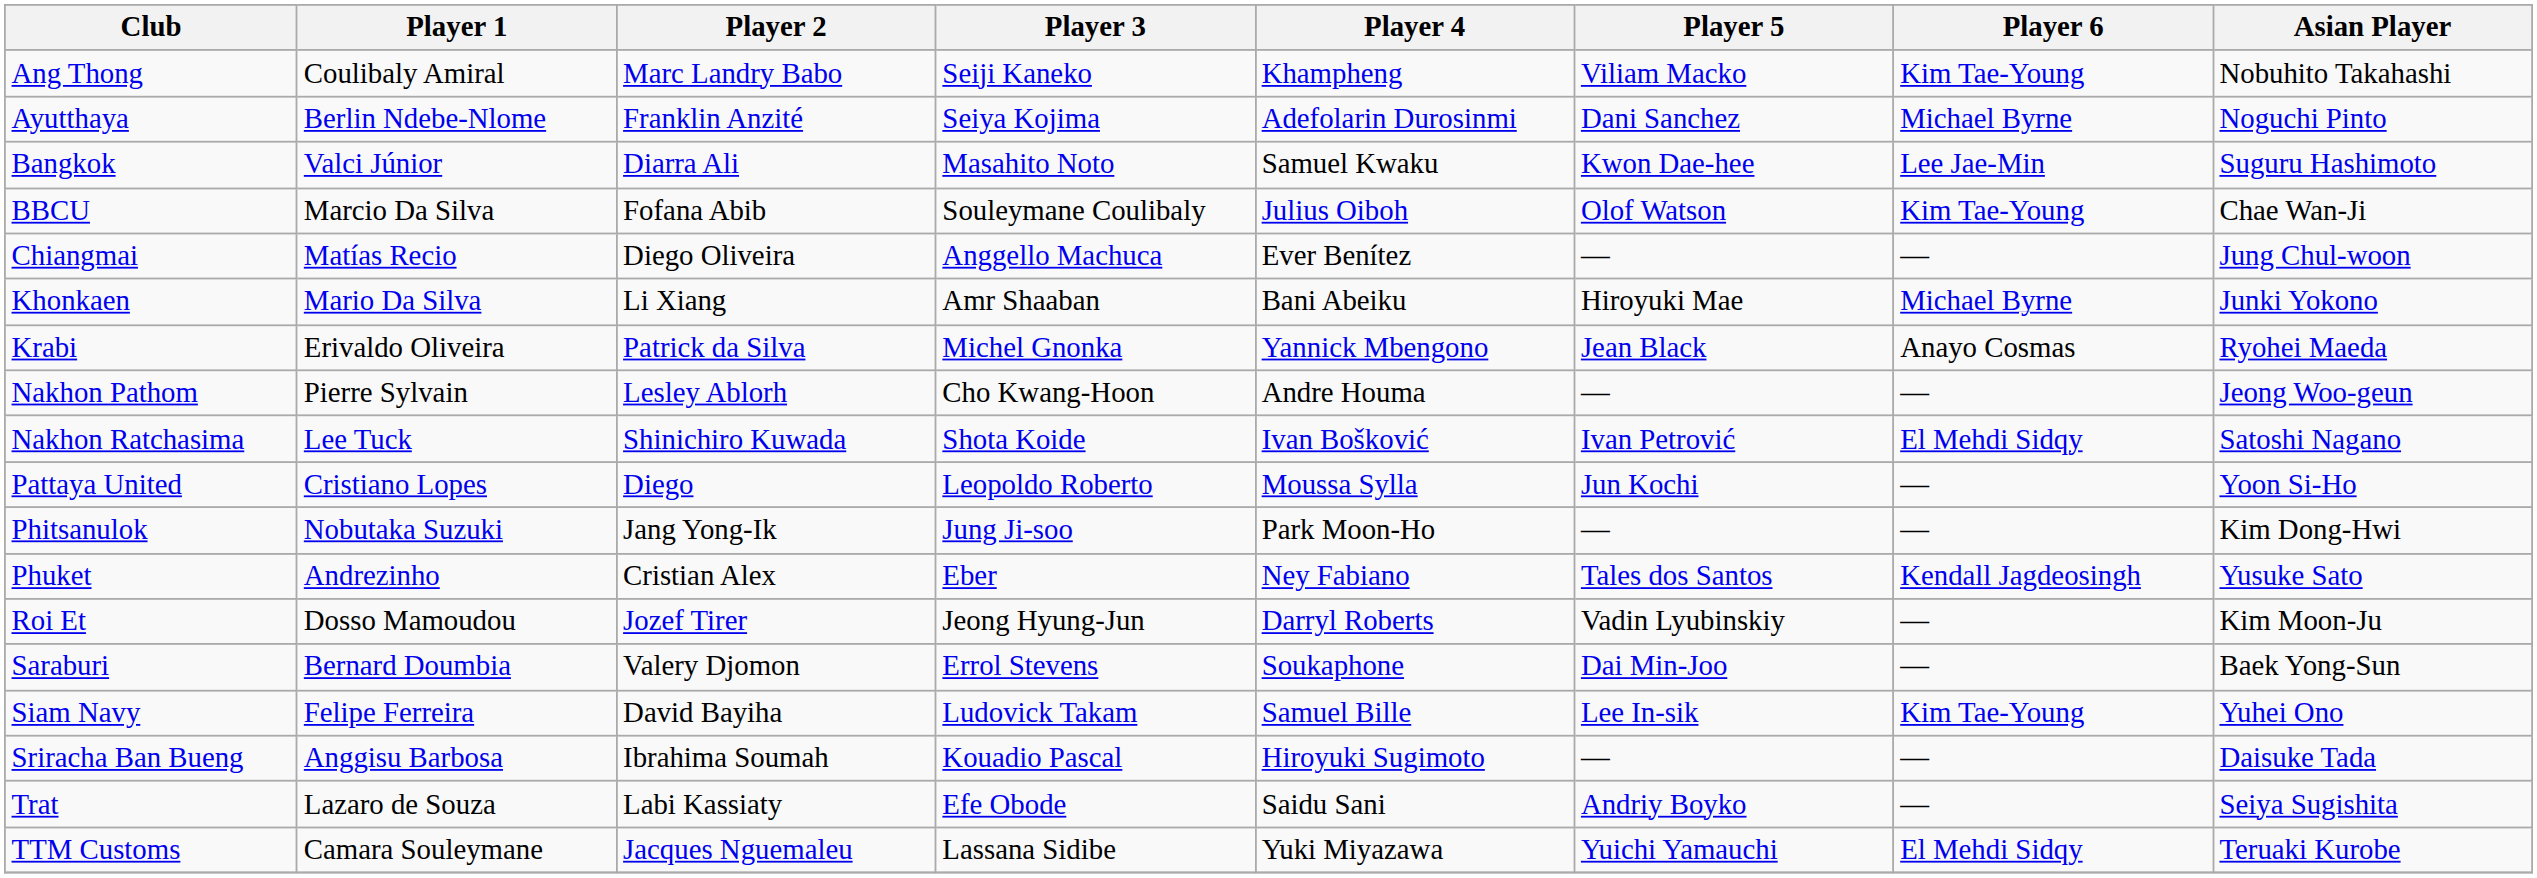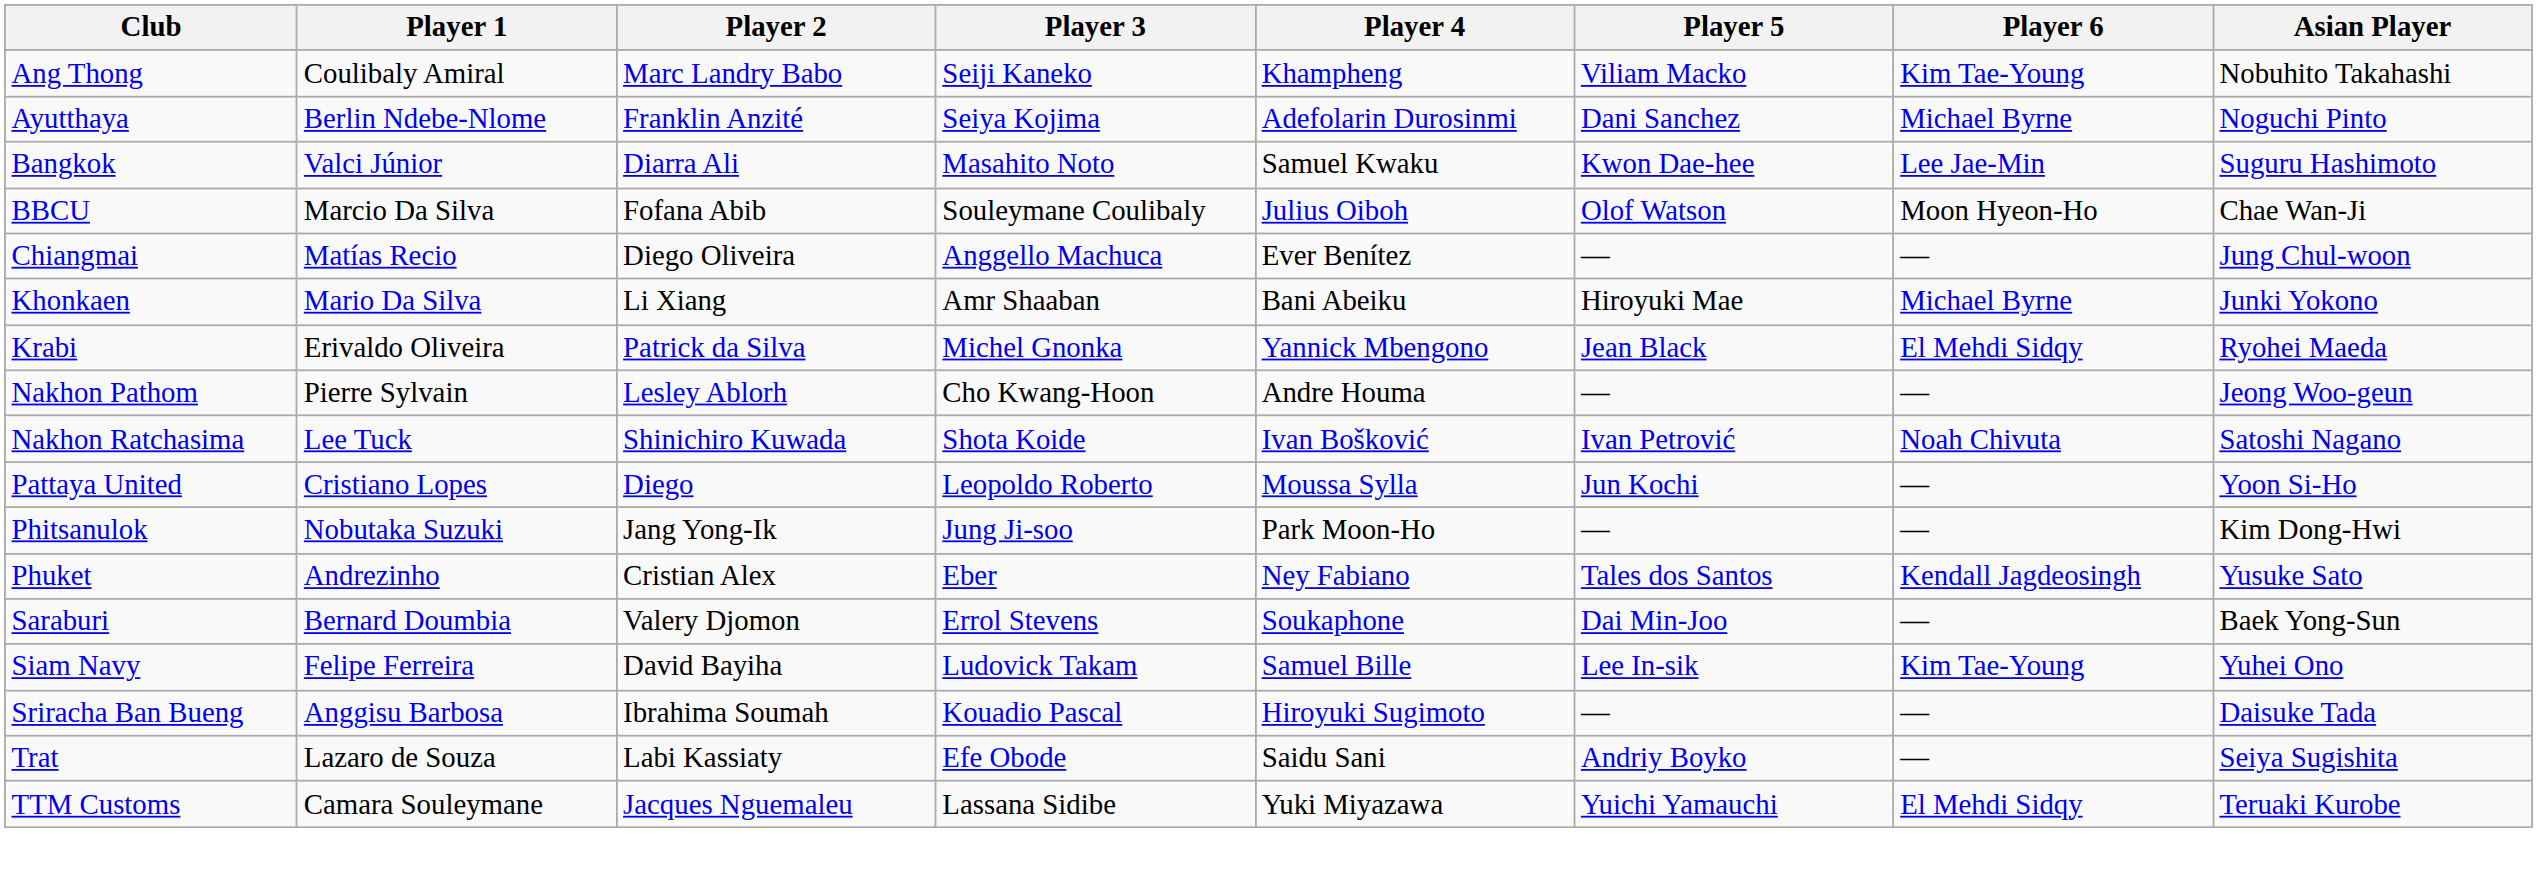 <table class="wikitable" border="1">
 <tr>
 <th width="155">Club</th>
 <th width="170">Player 1</th>
 <th width="170">Player 2</th>
 <th width="170">Player 3</th>
 <th width="170">Player 4</th>
 <th width="170">Player 5</th>
 <th width="170">Player 6</th>
 <th width="170">Asian Player</th>
 </tr>
 <tr>
 <td><a href='#'>Ang Thong</a></td>
 <td> Coulibaly Amiral</td>
 <td> <a href='#'>Marc Landry Babo</a></td>
 <td> <a href='#'>Seiji Kaneko</a></td>
 <td> <a href='#'>Khampheng</a></td>
 <td> <a href='#'>Viliam Macko</a></td>
 <td> <a href='#'>Kim Tae-Young</a></td>
 <td> Nobuhito Takahashi</td>
 </tr>
 <tr>
 <td><a href='#'>Ayutthaya</a></td>
 <td> <a href='#'>Berlin Ndebe-Nlome</a></td>
 <td> <a href='#'>Franklin Anzité</a></td>
 <td> <a href='#'>Seiya Kojima</a></td>
 <td> <a href='#'>Adefolarin Durosinmi</a></td>
 <td> <a href='#'>Dani Sanchez</a></td>
 <td> <a href='#'>Michael Byrne</a></td>
 <td> <a href='#'>Noguchi Pinto</a></td>
 </tr>
 <tr>
 <td><a href='#'>Bangkok</a></td>
 <td> <a href='#'>Valci Júnior</a></td>
 <td> <a href='#'>Diarra Ali</a></td>
 <td> <a href='#'>Masahito Noto</a></td>
 <td> Samuel Kwaku</td>
 <td> <a href='#'>Kwon Dae-hee</a></td>
 <td> <a href='#'>Lee Jae-Min</a></td>
 <td> <a href='#'>Suguru Hashimoto</a></td>
 </tr>
 <tr>
 <td><a href='#'>BBCU</a></td>
 <td> Marcio Da Silva</td>
 <td> Fofana Abib</td>
 <td> Souleymane Coulibaly</td>
 <td> <a href='#'>Julius Oiboh</a></td>
 <td> <a href='#'>Olof Watson</a></td>
-<td> <a href='#'>Kim Tae-Young</a></td>
+<td> Moon Hyeon-Ho</td>
 <td> Chae Wan-Ji</td>
 </tr>
 <tr>
 <td><a href='#'>Chiangmai</a></td>
 <td> <a href='#'>Matías Recio</a></td>
 <td> Diego Oliveira</td>
 <td> <a href='#'>Anggello Machuca</a></td>
 <td> Ever Benítez</td>
 <td>—</td>
 <td>—</td>
 <td> <a href='#'>Jung Chul-woon</a></td>
 </tr>
 <tr>
 <td><a href='#'>Khonkaen</a></td>
 <td> <a href='#'>Mario Da Silva</a></td>
 <td> Li Xiang</td>
 <td> Amr Shaaban</td>
 <td> Bani Abeiku</td>
 <td> Hiroyuki Mae</td>
 <td> <a href='#'>Michael Byrne</a></td>
 <td> <a href='#'>Junki Yokono</a></td>
 </tr>
 <tr>
 <td><a href='#'>Krabi</a></td>
 <td> Erivaldo Oliveira</td>
 <td> <a href='#'>Patrick da Silva</a></td>
 <td> <a href='#'>Michel Gnonka</a></td>
 <td> <a href='#'>Yannick Mbengono</a></td>
 <td> <a href='#'>Jean Black</a></td>
-<td> Anayo Cosmas</td>
+<td> <a href='#'>El Mehdi Sidqy</a></td>
 <td> <a href='#'>Ryohei Maeda</a></td>
 </tr>
 <tr>
 <td><a href='#'>Nakhon Pathom</a></td>
 <td> Pierre Sylvain</td>
 <td> <a href='#'>Lesley Ablorh</a></td>
 <td> Cho Kwang-Hoon</td>
 <td> Andre Houma</td>
 <td>—</td>
 <td>—</td>
 <td> <a href='#'>Jeong Woo-geun</a></td>
 </tr>
 <tr>
 <td><a href='#'>Nakhon Ratchasima</a></td>
 <td> <a href='#'>Lee Tuck</a></td>
 <td> <a href='#'>Shinichiro Kuwada</a></td>
 <td> <a href='#'>Shota Koide</a></td>
 <td> <a href='#'>Ivan Bošković</a></td>
 <td> <a href='#'>Ivan Petrović</a></td>
-<td> <a href='#'>El Mehdi Sidqy</a></td>
+<td> <a href='#'>Noah Chivuta</a></td>
 <td> <a href='#'>Satoshi Nagano</a></td>
 </tr>
 <tr>
 <td><a href='#'>Pattaya United</a></td>
 <td> <a href='#'>Cristiano Lopes</a></td>
 <td> <a href='#'>Diego</a></td>
 <td> <a href='#'>Leopoldo Roberto</a></td>
 <td> <a href='#'>Moussa Sylla</a></td>
 <td> <a href='#'>Jun Kochi</a></td>
 <td>—</td>
 <td> <a href='#'>Yoon Si-Ho</a></td>
 </tr>
 <tr>
 <td><a href='#'>Phitsanulok</a></td>
 <td> <a href='#'>Nobutaka Suzuki</a></td>
 <td> Jang Yong-Ik</td>
 <td> <a href='#'>Jung Ji-soo</a></td>
 <td> Park Moon-Ho</td>
 <td>—</td>
 <td>—</td>
 <td> Kim Dong-Hwi</td>
 </tr>
 <tr>
 <td><a href='#'>Phuket</a></td>
 <td> <a href='#'>Andrezinho</a></td>
 <td> Cristian Alex</td>
 <td> <a href='#'>Eber</a></td>
 <td> <a href='#'>Ney Fabiano</a></td>
 <td> <a href='#'>Tales dos Santos</a></td>
 <td> <a href='#'>Kendall Jagdeosingh</a></td>
 <td> <a href='#'>Yusuke Sato</a></td>
-</tr>
-<tr>
-<td><a href='#'>Roi Et</a></td>
-<td> Dosso Mamoudou</td>
-<td> <a href='#'>Jozef Tirer</a></td>
-<td> Jeong Hyung-Jun</td>
-<td> <a href='#'>Darryl Roberts</a></td>
-<td> Vadin Lyubinskiy</td>
-<td>—</td>
-<td> Kim Moon-Ju</td>
 </tr>
 <tr>
 <td><a href='#'>Saraburi</a></td>
 <td> <a href='#'>Bernard Doumbia</a></td>
 <td> Valery Djomon</td>
 <td> <a href='#'>Errol Stevens</a></td>
 <td> <a href='#'>Soukaphone</a></td>
 <td> <a href='#'>Dai Min-Joo</a></td>
 <td>—</td>
 <td> Baek Yong-Sun</td>
 </tr>
 <tr>
 <td><a href='#'>Siam Navy</a></td>
 <td> <a href='#'>Felipe Ferreira</a></td>
 <td> David Bayiha</td>
 <td> <a href='#'>Ludovick Takam</a></td>
 <td> <a href='#'>Samuel Bille</a></td>
 <td> <a href='#'>Lee In-sik</a></td>
 <td> <a href='#'>Kim Tae-Young</a></td>
 <td> <a href='#'>Yuhei Ono</a></td>
 </tr>
 <tr>
 <td><a href='#'>Sriracha Ban Bueng</a></td>
 <td> <a href='#'>Anggisu Barbosa</a></td>
 <td> Ibrahima Soumah</td>
 <td> <a href='#'>Kouadio Pascal</a></td>
 <td> <a href='#'>Hiroyuki Sugimoto</a></td>
 <td>—</td>
 <td>—</td>
 <td> <a href='#'>Daisuke Tada</a></td>
 </tr>
 <tr>
 <td><a href='#'>Trat</a></td>
 <td> Lazaro de Souza</td>
 <td> Labi Kassiaty</td>
 <td> <a href='#'>Efe Obode</a></td>
 <td> Saidu Sani</td>
 <td> <a href='#'>Andriy Boyko</a></td>
 <td>—</td>
 <td> <a href='#'>Seiya Sugishita</a></td>
 </tr>
 <tr>
 <td><a href='#'>TTM Customs</a></td>
 <td> Camara Souleymane</td>
 <td><a href='#'>Jacques Nguemaleu</a></td>
 <td> Lassana Sidibe</td>
 <td> Yuki Miyazawa</td>
 <td> <a href='#'>Yuichi Yamauchi</a></td>
 <td> <a href='#'>El Mehdi Sidqy</a></td>
 <td> <a href='#'>Teruaki Kurobe</a></td>
 </tr>
 <tr>
 </tr>
 </table>
